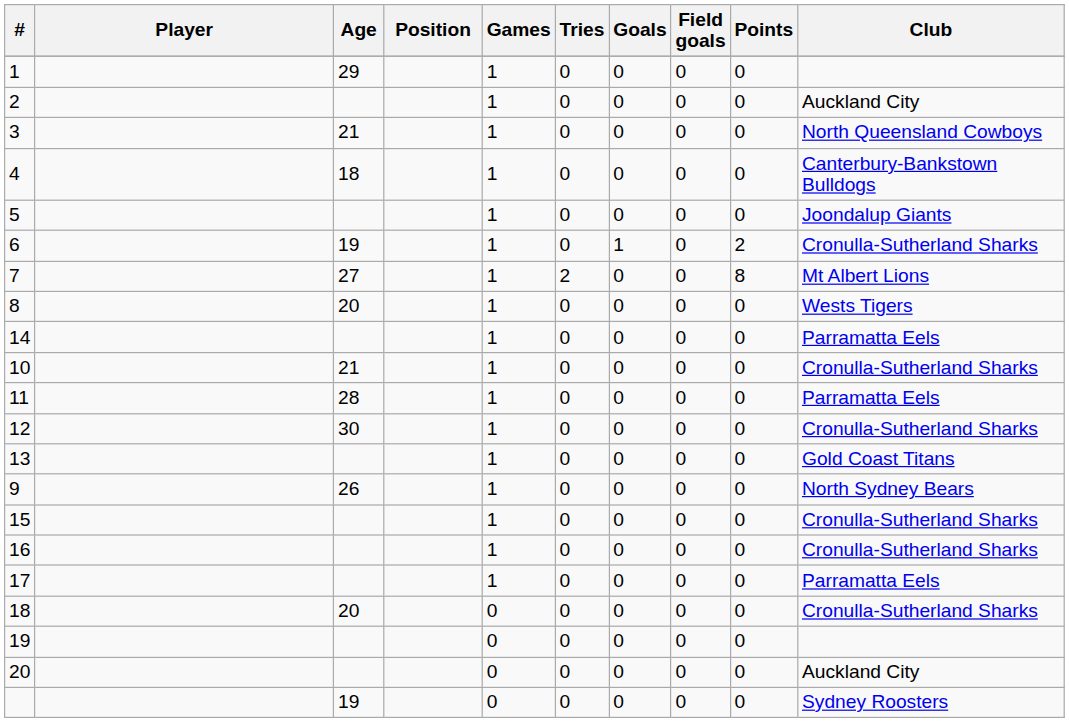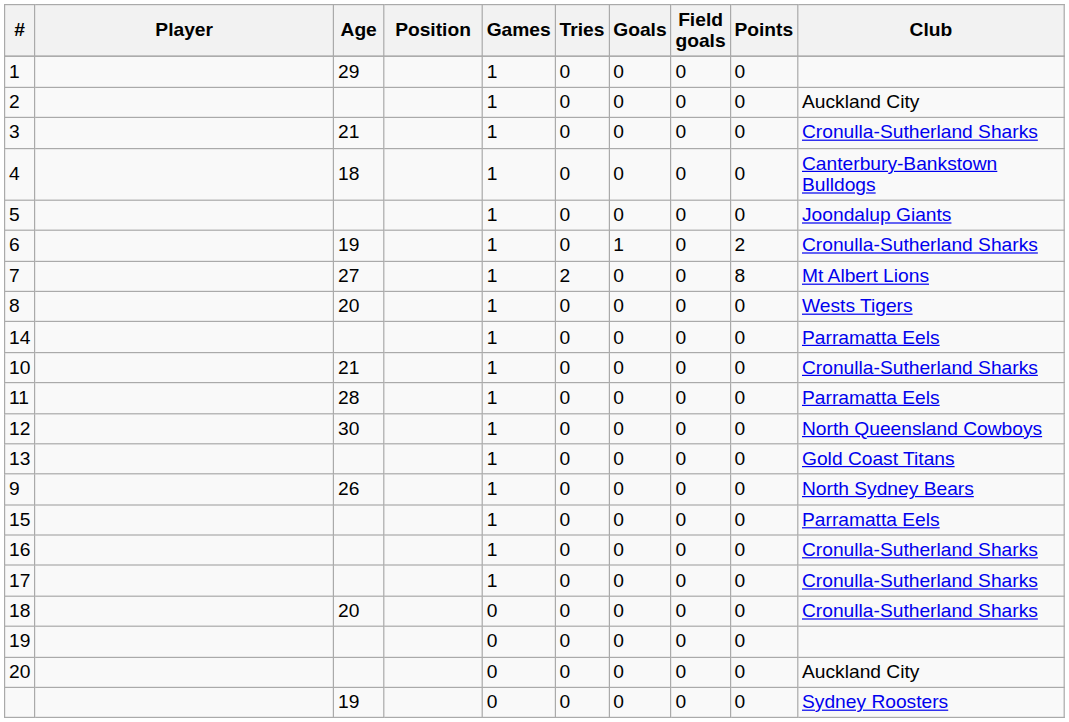 <table class="wikitable sortable" style="width:100%;text-align:left">
 <tr>
 <th width=2%>#</th>
 <th width=40%>Player</th>
 <th width=5%>Age</th>
 <th width=10%>Position</th>
 <th width=2%>Games</th>
 <th width=2%>Tries</th>
 <th width=2%>Goals</th>
 <th width=2%>Field goals</th>
 <th width=2%>Points</th>
 <th width=35%>Club</th>
 </tr>
 <tr>
 </tr>
 <tr>
 <td>1</td>
 <td align=left></td>
 <td>29</td>
 <td align=center></td>
 <td>1</td>
 <td>0</td>
 <td>0</td>
 <td>0</td>
 <td>0</td>
 <td></td>
 </tr>
 <tr>
 <td>2</td>
 <td align=left></td>
 <td></td>
 <td align=center></td>
 <td>1</td>
 <td>0</td>
 <td>0</td>
 <td>0</td>
 <td>0</td>
 <td> Auckland City</td>
 </tr>
 <tr>
 <td>3</td>
 <td align=left></td>
 <td>21</td>
 <td align=center></td>
 <td>1</td>
 <td>0</td>
 <td>0</td>
 <td>0</td>
 <td>0</td>
-<td> <a href='#'>North Queensland Cowboys</a></td>
+<td> <a href='#'>Cronulla-Sutherland Sharks</a></td>
 </tr>
 <tr>
 <td>4</td>
 <td align=left></td>
 <td>18</td>
 <td align=center></td>
 <td>1</td>
 <td>0</td>
 <td>0</td>
 <td>0</td>
 <td>0</td>
 <td> <a href='#'>Canterbury-Bankstown Bulldogs</a></td>
 </tr>
 <tr>
 <td>5</td>
 <td align=left></td>
 <td></td>
 <td align=center></td>
 <td>1</td>
 <td>0</td>
 <td>0</td>
 <td>0</td>
 <td>0</td>
 <td> <a href='#'>Joondalup Giants</a></td>
 </tr>
 <tr>
 <td>6</td>
 <td align=left></td>
 <td>19</td>
 <td align=center></td>
 <td>1</td>
 <td>0</td>
 <td>1</td>
 <td>0</td>
 <td>2</td>
 <td> <a href='#'>Cronulla-Sutherland Sharks</a></td>
 </tr>
 <tr>
 <td>7</td>
 <td align=left></td>
 <td>27</td>
 <td align=center></td>
 <td>1</td>
 <td>2</td>
 <td>0</td>
 <td>0</td>
 <td>8</td>
 <td> <a href='#'>Mt Albert Lions</a></td>
 </tr>
 <tr>
 <td>8</td>
 <td align=left></td>
 <td>20</td>
 <td align=center></td>
 <td>1</td>
 <td>0</td>
 <td>0</td>
 <td>0</td>
 <td>0</td>
 <td> <a href='#'>Wests Tigers</a></td>
 </tr>
 <tr>
 <td>14</td>
 <td align=left></td>
 <td></td>
 <td align=center></td>
 <td>1</td>
 <td>0</td>
 <td>0</td>
 <td>0</td>
 <td>0</td>
 <td> <a href='#'>Parramatta Eels</a></td>
 </tr>
 <tr>
 <td>10</td>
 <td align=left></td>
 <td>21</td>
 <td align=center></td>
 <td>1</td>
 <td>0</td>
 <td>0</td>
 <td>0</td>
 <td>0</td>
 <td> <a href='#'>Cronulla-Sutherland Sharks</a></td>
 </tr>
 <tr>
 <td>11</td>
 <td align=left></td>
 <td>28</td>
 <td align=center></td>
 <td>1</td>
 <td>0</td>
 <td>0</td>
 <td>0</td>
 <td>0</td>
 <td> <a href='#'>Parramatta Eels</a></td>
 </tr>
 <tr>
 <td>12</td>
 <td align=left></td>
 <td>30</td>
 <td align=center></td>
 <td>1</td>
 <td>0</td>
 <td>0</td>
 <td>0</td>
 <td>0</td>
-<td> <a href='#'>Cronulla-Sutherland Sharks</a></td>
+<td> <a href='#'>North Queensland Cowboys</a></td>
 </tr>
 <tr>
 <td>13</td>
 <td align=left></td>
 <td></td>
 <td align=center></td>
 <td>1</td>
 <td>0</td>
 <td>0</td>
 <td>0</td>
 <td>0</td>
 <td> <a href='#'>Gold Coast Titans</a></td>
 </tr>
 <tr>
 <td>9</td>
 <td align=left></td>
 <td>26</td>
 <td align=center></td>
 <td>1</td>
 <td>0</td>
 <td>0</td>
 <td>0</td>
 <td>0</td>
 <td> <a href='#'>North Sydney Bears</a></td>
 </tr>
 <tr>
 <td>15</td>
 <td align=left></td>
 <td></td>
 <td align=center></td>
 <td>1</td>
 <td>0</td>
 <td>0</td>
 <td>0</td>
 <td>0</td>
-<td> <a href='#'>Cronulla-Sutherland Sharks</a></td>
+<td> <a href='#'>Parramatta Eels</a></td>
 </tr>
 <tr>
 <td>16</td>
 <td align=left></td>
 <td></td>
 <td align=center></td>
 <td>1</td>
 <td>0</td>
 <td>0</td>
 <td>0</td>
 <td>0</td>
 <td> <a href='#'>Cronulla-Sutherland Sharks</a></td>
 </tr>
 <tr>
 <td>17</td>
 <td align=left></td>
 <td></td>
 <td align=center></td>
 <td>1</td>
 <td>0</td>
 <td>0</td>
 <td>0</td>
 <td>0</td>
-<td> <a href='#'>Parramatta Eels</a></td>
+<td> <a href='#'>Cronulla-Sutherland Sharks</a></td>
 </tr>
 <tr>
 <td>18</td>
 <td align=left></td>
 <td>20</td>
 <td align=center></td>
 <td>0</td>
 <td>0</td>
 <td>0</td>
 <td>0</td>
 <td>0</td>
 <td> <a href='#'>Cronulla-Sutherland Sharks</a></td>
 </tr>
 <tr>
 <td>19</td>
 <td align=left></td>
 <td></td>
 <td align=center></td>
 <td>0</td>
 <td>0</td>
 <td>0</td>
 <td>0</td>
 <td>0</td>
 <td></td>
 </tr>
 <tr>
 <td>20</td>
 <td align=left></td>
 <td></td>
 <td align=center></td>
 <td>0</td>
 <td>0</td>
 <td>0</td>
 <td>0</td>
 <td>0</td>
 <td> Auckland City</td>
 </tr>
 <tr>
 <td></td>
 <td align=left></td>
 <td>19</td>
 <td align=center></td>
 <td>0</td>
 <td>0</td>
 <td>0</td>
 <td>0</td>
 <td>0</td>
 <td> <a href='#'>Sydney Roosters</a></td>
 </tr>
 </table>
